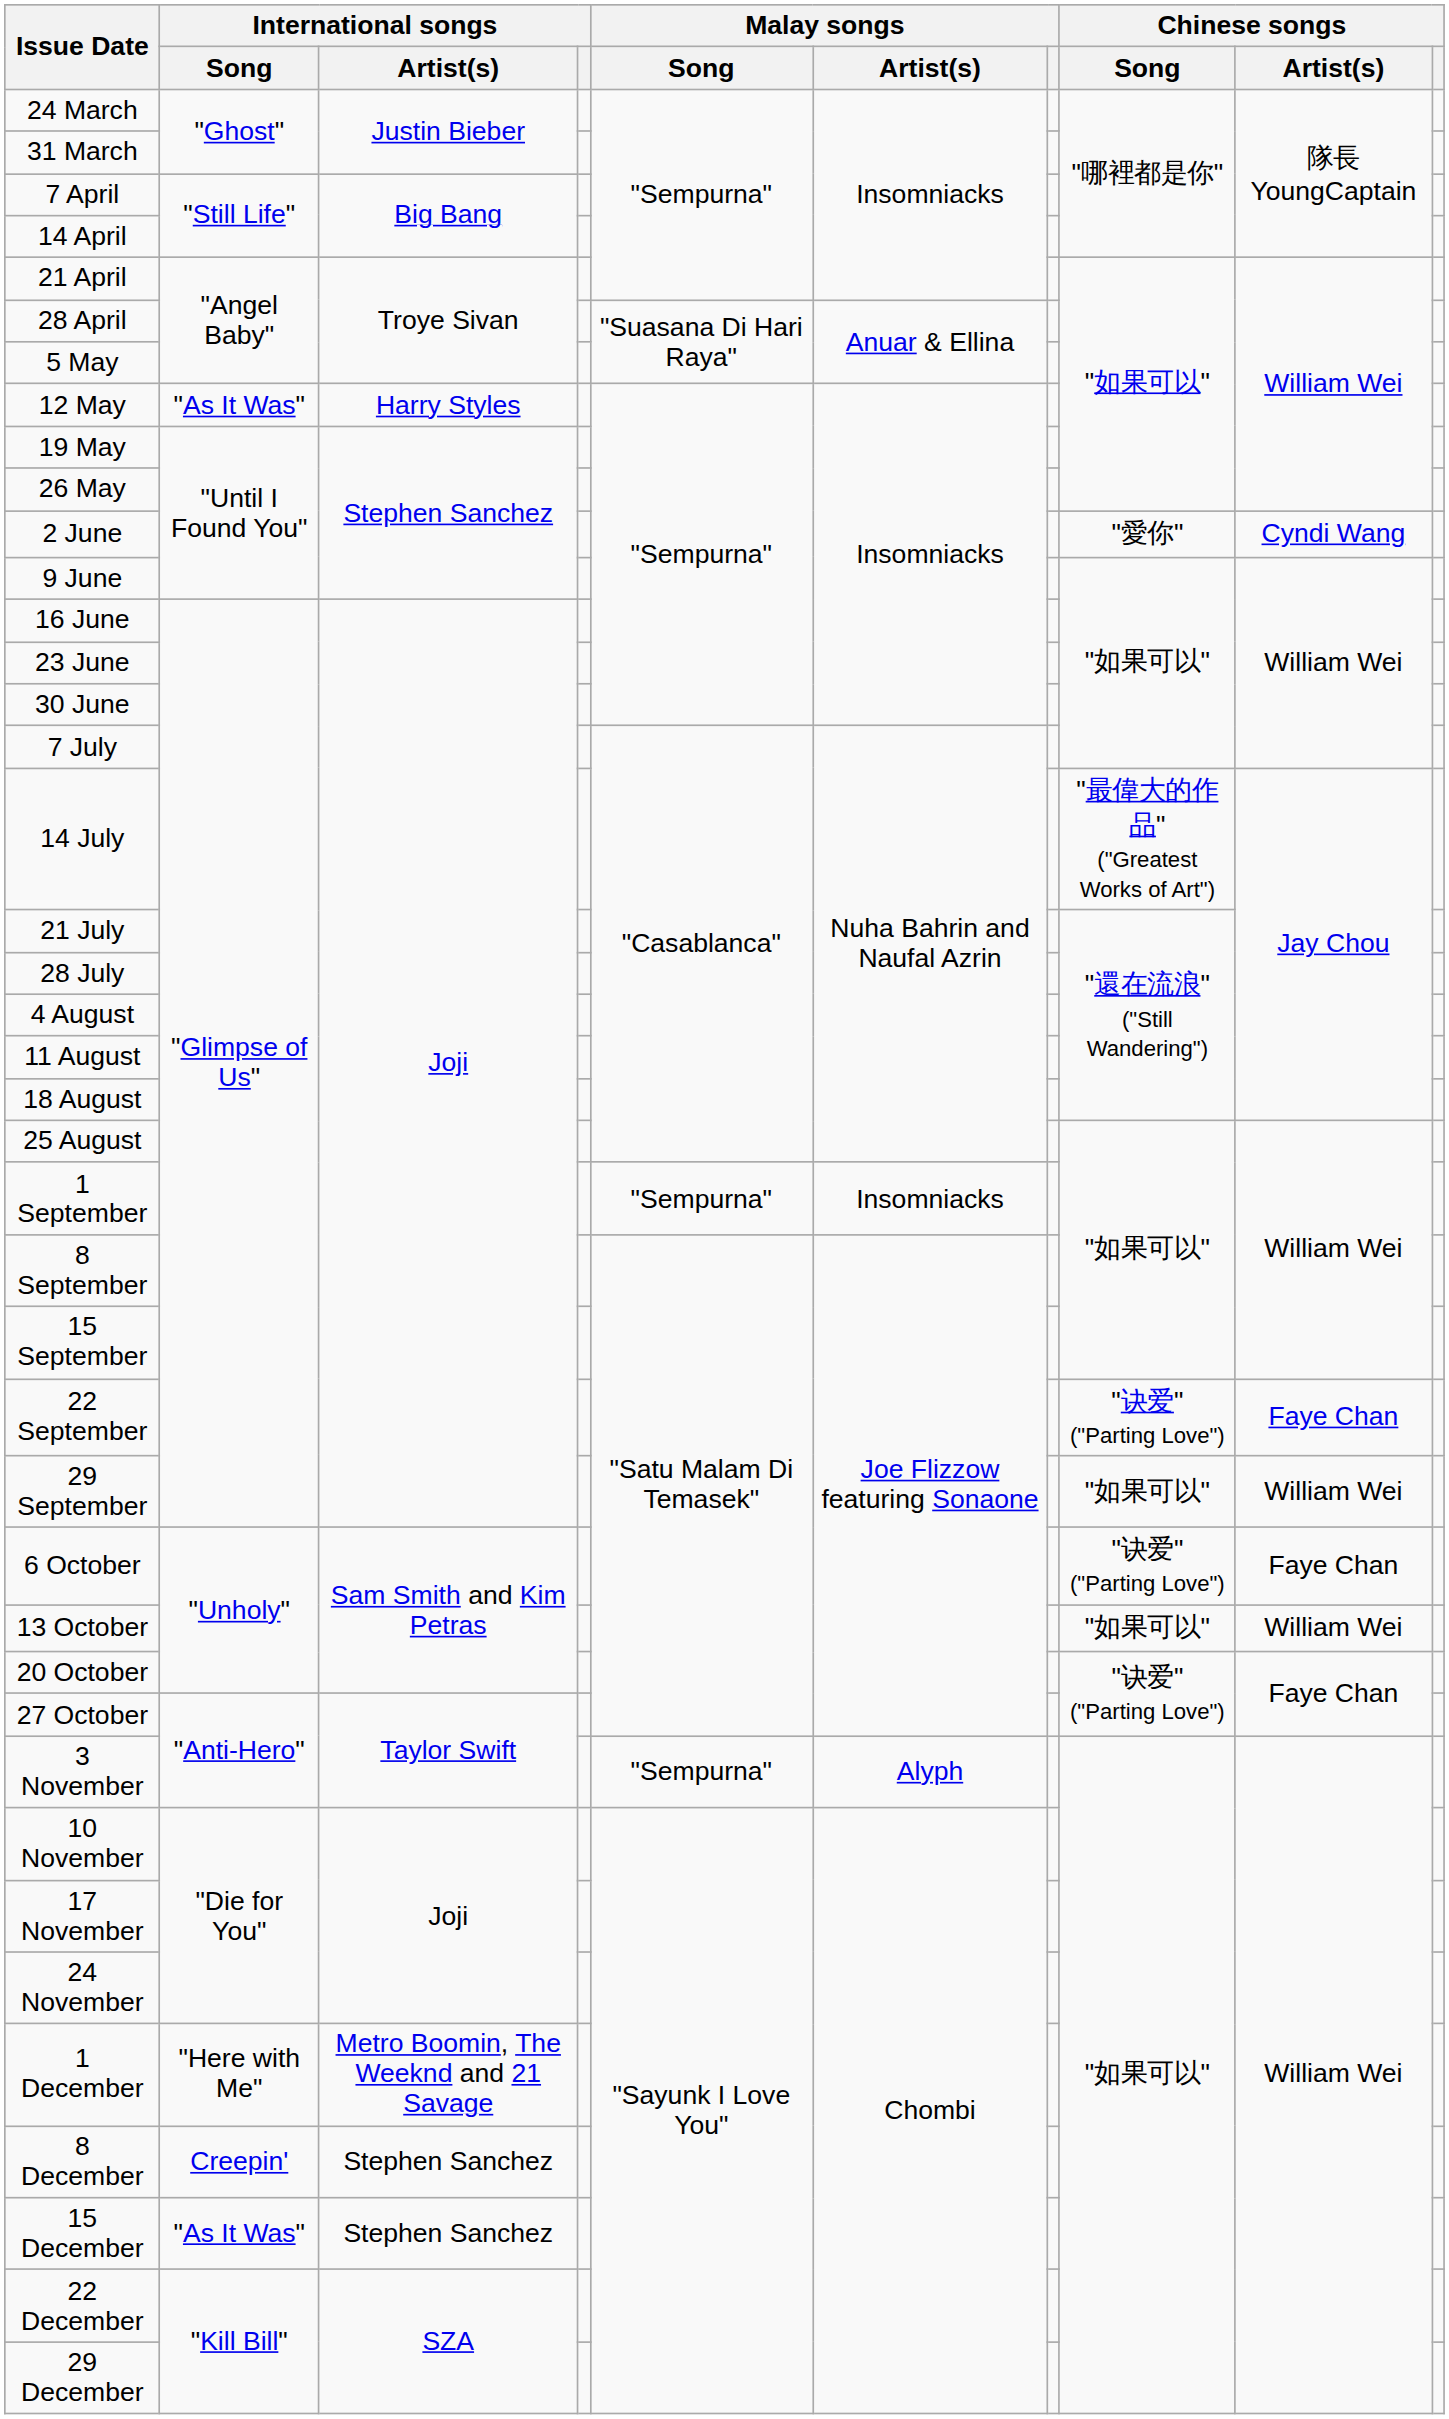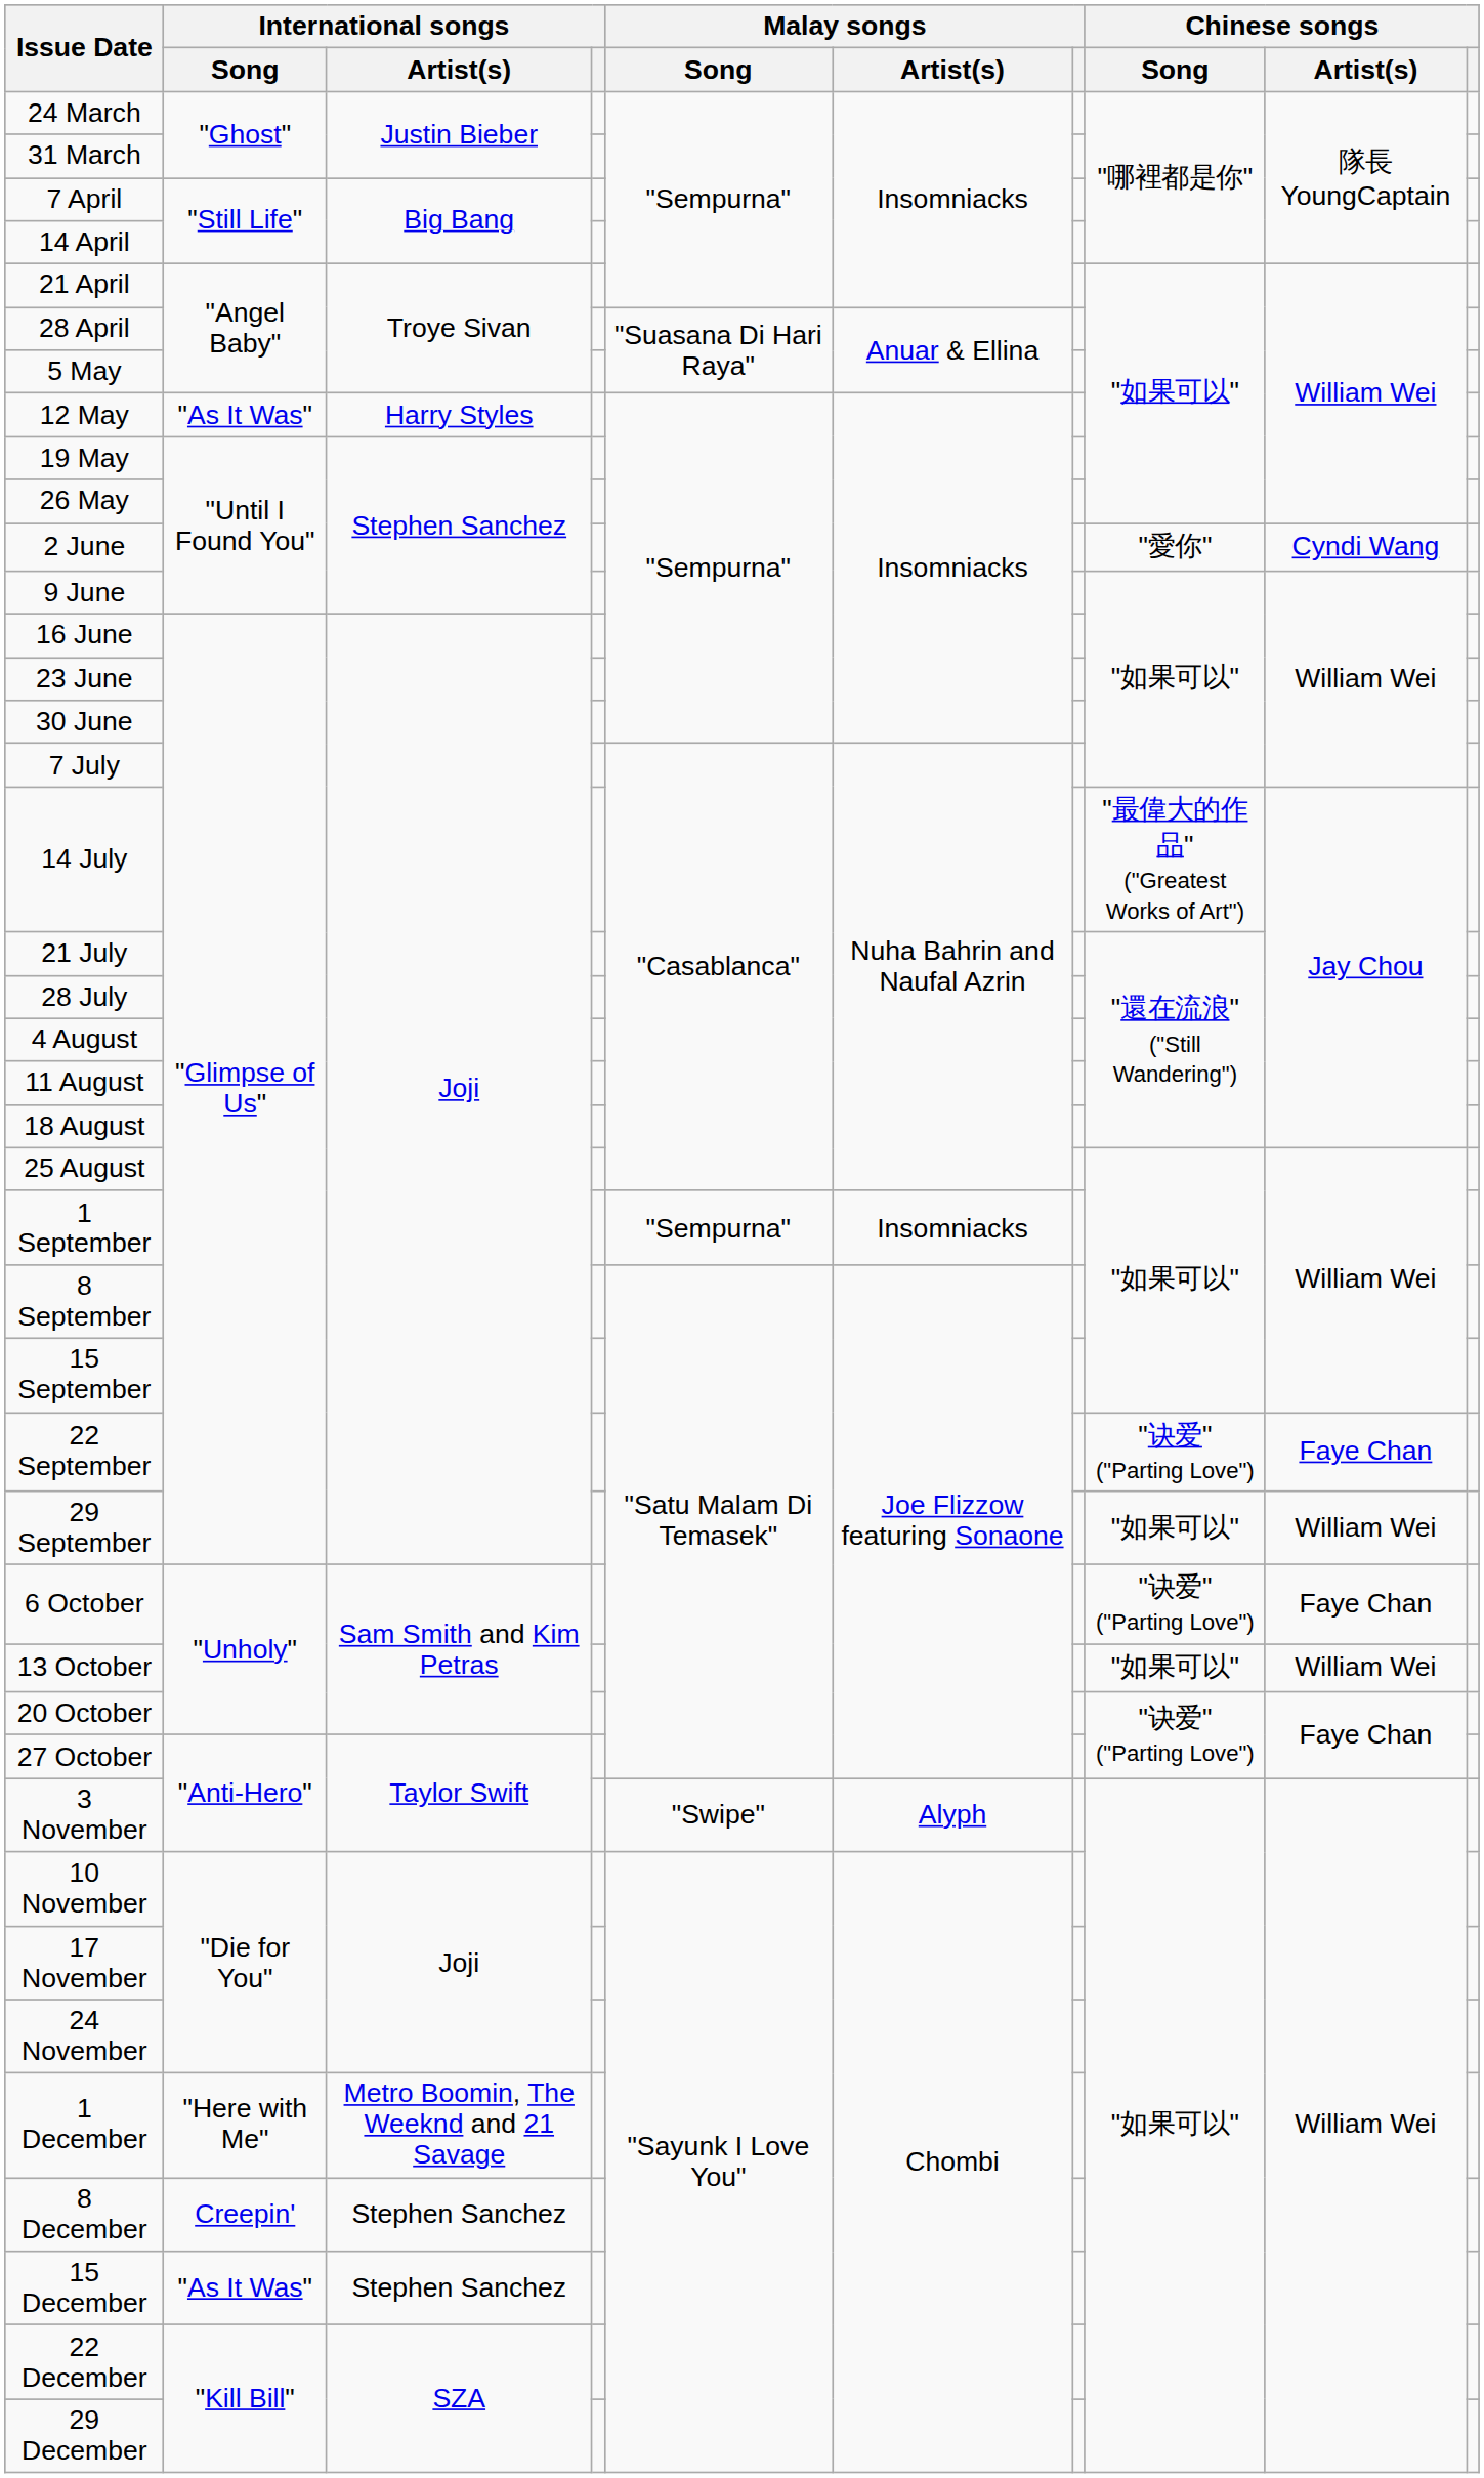 <table class="wikitable" style="text-align: center;">
 <tr>
 <th rowspan="2">Issue Date</th>
 <th colspan="3">International songs</th>
 <th colspan="3">Malay songs</th>
 <th colspan="3">Chinese songs</th>
 </tr>
 <tr>
 <th>Song</th>
 <th>Artist(s)</th>
 <th></th>
 <th>Song</th>
 <th>Artist(s)</th>
 <th></th>
 <th>Song</th>
 <th>Artist(s)</th>
 <th></th>
 </tr>
 <tr>
 <td>24 March</td>
 <td rowspan="2">"<a href='#'>Ghost</a>"</td>
 <td rowspan="2"><a href='#'>Justin Bieber</a></td>
 <td></td>
 <td rowspan="5">"Sempurna"</td>
 <td rowspan="5">Insomniacks</td>
 <td></td>
 <td rowspan="4">"哪裡都是你"</td>
 <td rowspan="4">隊長YoungCaptain</td>
 <td></td>
 </tr>
 <tr>
 <td>31 March</td>
 <td></td>
 <td></td>
 <td></td>
 </tr>
 <tr>
 <td>7 April</td>
 <td rowspan="2">"<a href='#'>Still Life</a>"</td>
 <td rowspan="2"><a href='#'>Big Bang</a></td>
 <td></td>
 <td></td>
 <td></td>
 </tr>
 <tr>
 <td>14 April</td>
 <td></td>
 <td></td>
 <td></td>
 </tr>
 <tr>
 <td>21 April</td>
 <td rowspan="3">"Angel Baby"</td>
 <td rowspan="3">Troye Sivan</td>
 <td></td>
 <td></td>
 <td rowspan="6">"<a href='#'>如果可以</a>"</td>
 <td rowspan="6"><a href='#'>William Wei</a></td>
 <td></td>
 </tr>
 <tr>
 <td>28 April</td>
 <td></td>
 <td rowspan="2">"Suasana Di Hari Raya"</td>
 <td rowspan="2"><a href='#'>Anuar</a> & Ellina</td>
 <td></td>
 <td></td>
 </tr>
 <tr>
 <td>5 May</td>
 <td></td>
 <td></td>
 <td></td>
 </tr>
 <tr>
 <td>12 May</td>
 <td>"<a href='#'>As It Was</a>"</td>
 <td><a href='#'>Harry Styles</a></td>
 <td></td>
 <td rowspan="8">"Sempurna"</td>
 <td rowspan="8">Insomniacks</td>
 <td></td>
 <td></td>
 </tr>
 <tr>
 <td>19 May</td>
 <td rowspan="4">"Until I Found You"</td>
 <td rowspan="4"><a href='#'>Stephen Sanchez</a></td>
 <td></td>
 <td></td>
 <td></td>
 </tr>
 <tr>
 <td>26 May</td>
 <td></td>
 <td></td>
 <td></td>
 </tr>
 <tr>
 <td>2 June</td>
 <td></td>
 <td></td>
 <td>"愛你"</td>
 <td><a href='#'>Cyndi Wang</a></td>
 <td></td>
 </tr>
 <tr>
 <td>9 June</td>
 <td></td>
 <td></td>
 <td rowspan="5">"如果可以"</td>
 <td rowspan="5">William Wei</td>
 <td></td>
 </tr>
 <tr>
 <td>16 June</td>
 <td rowspan="16">"<a href='#'>Glimpse of Us</a>"</td>
 <td rowspan="16"><a href='#'>Joji</a></td>
 <td></td>
 <td></td>
 <td></td>
 </tr>
 <tr>
 <td>23 June</td>
 <td></td>
 <td></td>
 <td></td>
 </tr>
 <tr>
 <td>30 June</td>
 <td></td>
 <td></td>
 <td></td>
 </tr>
 <tr>
 <td>7 July</td>
 <td></td>
 <td rowspan="8">"Casablanca"</td>
 <td rowspan="8">Nuha Bahrin and Naufal Azrin</td>
 <td></td>
 <td></td>
 </tr>
 <tr>
 <td>14 July</td>
 <td></td>
 <td></td>
 <td>"<a href='#'>最偉大的作品</a>"<br><small>("Greatest Works of Art")</small></td>
 <td rowspan="6"><a href='#'>Jay Chou</a></td>
 <td></td>
 </tr>
 <tr>
 <td>21 July</td>
 <td></td>
 <td></td>
 <td rowspan="5">"<a href='#'>還在流浪</a>"<br><small>("Still Wandering")</small></td>
 <td></td>
 </tr>
 <tr>
 <td>28 July</td>
 <td></td>
 <td></td>
 <td></td>
 </tr>
 <tr>
 <td>4 August</td>
 <td></td>
 <td></td>
 <td></td>
 </tr>
 <tr>
 <td>11 August</td>
 <td></td>
 <td></td>
 <td></td>
 </tr>
 <tr>
 <td>18 August</td>
 <td></td>
 <td></td>
 <td></td>
 </tr>
 <tr>
 <td>25 August</td>
 <td></td>
 <td></td>
 <td rowspan="4">"如果可以"</td>
 <td rowspan="4">William Wei</td>
 <td></td>
 </tr>
 <tr>
 <td>1 September</td>
 <td></td>
 <td>"Sempurna"</td>
 <td>Insomniacks</td>
 <td></td>
 <td></td>
 </tr>
 <tr>
 <td>8 September</td>
 <td></td>
 <td rowspan="8">"Satu Malam Di Temasek"</td>
 <td rowspan="8"><a href='#'>Joe Flizzow</a> featuring <a href='#'>Sonaone</a></td>
 <td></td>
 <td></td>
 </tr>
 <tr>
 <td>15 September</td>
 <td></td>
 <td></td>
 <td></td>
 </tr>
 <tr>
 <td>22 September</td>
 <td></td>
 <td></td>
 <td>"<a href='#'>诀爱</a>"<br><small>("Parting Love")</small></td>
 <td><a href='#'>Faye Chan</a></td>
 <td></td>
 </tr>
 <tr>
 <td>29 September</td>
 <td></td>
 <td></td>
 <td>"如果可以"</td>
 <td>William Wei</td>
 <td></td>
 </tr>
 <tr>
 <td>6 October</td>
 <td rowspan="3">"<a href='#'>Unholy</a>"</td>
 <td rowspan="3"><a href='#'>Sam Smith</a> and <a href='#'>Kim Petras</a></td>
 <td></td>
 <td></td>
 <td>"诀爱"<br><small>("Parting Love")</small></td>
 <td>Faye Chan</td>
 <td></td>
 </tr>
 <tr>
 <td>13 October</td>
 <td></td>
 <td></td>
 <td>"如果可以"</td>
 <td>William Wei</td>
 <td></td>
 </tr>
 <tr>
 <td>20 October</td>
 <td></td>
 <td></td>
 <td rowspan="2">"诀爱"<br><small>("Parting Love")</small></td>
 <td rowspan="2">Faye Chan</td>
 <td></td>
 </tr>
 <tr>
 <td>27 October</td>
 <td rowspan="2">"<a href='#'>Anti-Hero</a>"</td>
 <td rowspan="2"><a href='#'>Taylor Swift</a></td>
 <td></td>
 <td></td>
 <td></td>
 </tr>
 <tr>
 <td>3 November</td>
 <td></td>
-<td>"Sempurna"</td>
+<td>"Swipe"</td>
 <td><a href='#'>Alyph</a></td>
 <td></td>
 <td rowspan="10">"如果可以"</td>
 <td rowspan="10">William Wei</td>
 <td></td>
 </tr>
 <tr>
 <td>10 November</td>
 <td rowspan="3">"Die for You"</td>
 <td rowspan="3">Joji</td>
 <td></td>
 <td rowspan="9">"Sayunk I Love You"</td>
 <td rowspan="9">Chombi</td>
 <td></td>
 <td></td>
 </tr>
 <tr>
 <td>17 November</td>
 <td></td>
 <td></td>
 <td></td>
 </tr>
 <tr>
 <td>24 November</td>
 <td></td>
 <td></td>
 <td></td>
 </tr>
 <tr>
 <td>1 December</td>
 <td rowspan="1">"Here with Me"</td>
 <td rowspan="1"><a href='#'>Metro Boomin</a>, <a href='#'>The Weeknd</a> and <a href='#'>21 Savage</a></td>
 <td></td>
 <td></td>
 <td></td>
 </tr>
 <tr>
 <td>8 December</td>
 <td rowspan="1"><a href='#'>Creepin'</a></td>
 <td rowspan="1">Stephen Sanchez</td>
 <td></td>
 <td></td>
 <td></td>
 </tr>
 <tr>
 <td>15 December</td>
 <td>"<a href='#'>As It Was</a>"</td>
 <td rowspan="1">Stephen Sanchez</td>
 <td></td>
 <td></td>
 <td></td>
 </tr>
 <tr>
 <td>22 December</td>
 <td rowspan="2">"<a href='#'>Kill Bill</a>"</td>
 <td rowspan="2"><a href='#'>SZA</a></td>
 <td></td>
 <td></td>
 <td></td>
 </tr>
 <tr>
 <td>29 December</td>
 <td></td>
 <td></td>
 <td></td>
 </tr>
 </table>
